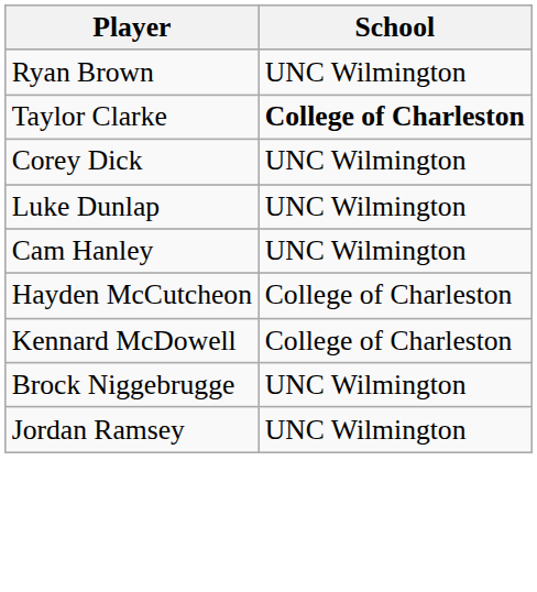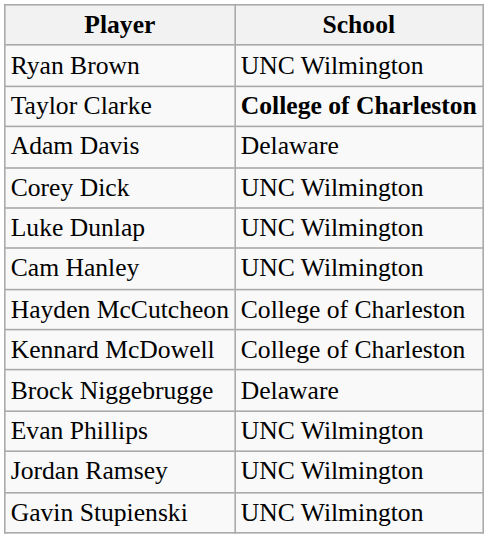 <table class=wikitable>
 <tr>
 <th>Player</th>
 <th>School</th>
 </tr>
 <tr>
 <td>Ryan Brown</td>
 <td>UNC Wilmington</td>
 </tr>
 <tr>
 <td>Taylor Clarke</td>
 <td><strong>College of Charleston</strong></td>
+</tr>
+<tr>
+<td>Adam Davis</td>
+<td>Delaware</td>
 </tr>
 <tr>
 <td>Corey Dick</td>
 <td>UNC Wilmington</td>
 </tr>
 <tr>
 <td>Luke Dunlap</td>
 <td>UNC Wilmington</td>
 </tr>
 <tr>
 <td>Cam Hanley</td>
 <td>UNC Wilmington</td>
 </tr>
 <tr>
 <td>Hayden McCutcheon</td>
 <td>College of Charleston</td>
 </tr>
 <tr>
 <td>Kennard McDowell</td>
 <td>College of Charleston</td>
 </tr>
 <tr>
 <td>Brock Niggebrugge</td>
+<td>Delaware</td>
+</tr>
+<tr>
+<td>Evan Phillips</td>
 <td>UNC Wilmington</td>
 </tr>
 <tr>
 <td>Jordan Ramsey</td>
 <td>UNC Wilmington</td>
 </tr>
+<tr>
+<td>Gavin Stupienski</td>
+<td>UNC Wilmington</td>
+</tr>
 </table>
